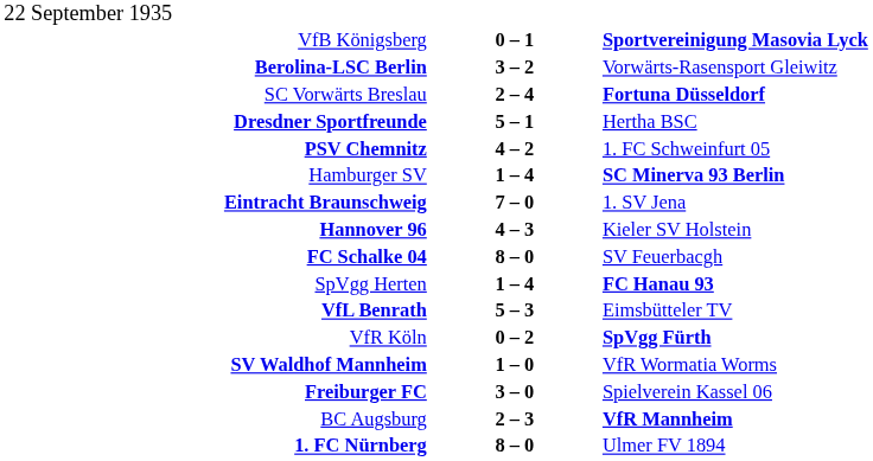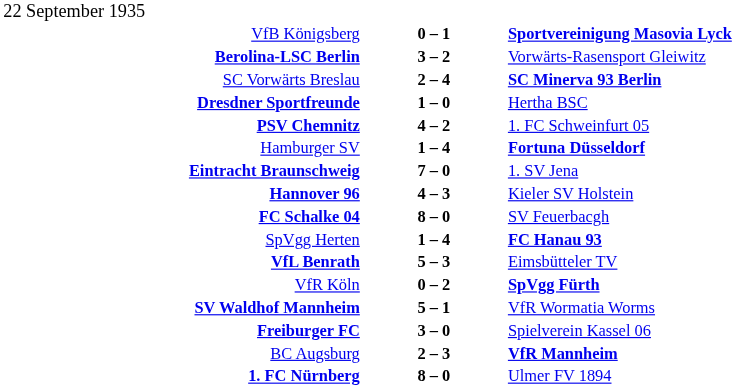 <table width=100% cellspacing=1>
 <tr>
 <th width=25%></th>
 <th width=10%></th>
 <th width=25%></th>
 <th></th>
 </tr>
 <tr>
 <td>22 September 1935</td>
 </tr>
 <tr style=font-size:90%>
 <td align=right><a href='#'>VfB Königsberg</a></td>
 <td align=center><strong>0 – 1</strong></td>
 <td><strong><a href='#'>Sportvereinigung Masovia Lyck</a></strong></td>
 </tr>
 <tr style=font-size:90%>
 <td align=right><strong><a href='#'>Berolina-LSC Berlin</a></strong></td>
 <td align=center><strong>3 – 2</strong></td>
 <td><a href='#'>Vorwärts-Rasensport Gleiwitz</a></td>
 </tr>
 <tr style=font-size:90%>
 <td align=right><a href='#'>SC Vorwärts Breslau</a></td>
 <td align=center><strong>2 – 4</strong></td>
-<td><strong><a href='#'>Fortuna Düsseldorf</a></strong></td>
+<td><strong><a href='#'>SC Minerva 93 Berlin</a></strong></td>
 </tr>
 <tr style=font-size:90%>
 <td align=right><strong><a href='#'>Dresdner Sportfreunde</a></strong></td>
-<td align=center><strong>5 – 1</strong></td>
+<td align=center><strong>1 – 0</strong></td>
 <td><a href='#'>Hertha BSC</a></td>
 </tr>
 <tr style=font-size:90%>
 <td align=right><strong><a href='#'>PSV Chemnitz</a></strong></td>
 <td align=center><strong>4 – 2</strong></td>
 <td><a href='#'>1. FC Schweinfurt 05</a></td>
 </tr>
 <tr style=font-size:90%>
 <td align=right><a href='#'>Hamburger SV</a></td>
 <td align=center><strong>1 – 4</strong></td>
-<td><strong><a href='#'>SC Minerva 93 Berlin</a></strong></td>
+<td><strong><a href='#'>Fortuna Düsseldorf</a></strong></td>
 </tr>
 <tr style=font-size:90%>
 <td align=right><strong><a href='#'>Eintracht Braunschweig</a></strong></td>
 <td align=center><strong>7 – 0</strong></td>
 <td><a href='#'>1. SV Jena</a></td>
 </tr>
 <tr style=font-size:90%>
 <td align=right><strong><a href='#'>Hannover 96</a></strong></td>
 <td align=center><strong>4 – 3</strong></td>
 <td><a href='#'>Kieler SV Holstein</a></td>
 </tr>
 <tr style=font-size:90%>
 <td align=right><strong><a href='#'>FC Schalke 04</a></strong></td>
 <td align=center><strong>8 – 0</strong></td>
 <td><a href='#'>SV Feuerbacgh</a></td>
 </tr>
 <tr style=font-size:90%>
 <td align=right><a href='#'>SpVgg Herten</a></td>
 <td align=center><strong>1 – 4</strong></td>
 <td><strong><a href='#'>FC Hanau 93</a></strong></td>
 </tr>
 <tr style=font-size:90%>
 <td align=right><strong><a href='#'>VfL Benrath</a></strong></td>
 <td align=center><strong>5 – 3</strong></td>
 <td><a href='#'>Eimsbütteler TV</a></td>
 </tr>
 <tr style=font-size:90%>
 <td align=right><a href='#'>VfR Köln</a></td>
 <td align=center><strong>0 – 2</strong></td>
 <td><strong><a href='#'>SpVgg Fürth</a></strong></td>
 </tr>
 <tr style=font-size:90%>
 <td align=right><strong><a href='#'>SV Waldhof Mannheim</a></strong></td>
-<td align=center><strong>1 – 0</strong></td>
+<td align=center><strong>5 – 1</strong></td>
 <td><a href='#'>VfR Wormatia Worms</a></td>
 </tr>
 <tr style=font-size:90%>
 <td align=right><strong><a href='#'>Freiburger FC</a></strong></td>
 <td align=center><strong>3 – 0</strong></td>
 <td><a href='#'>Spielverein Kassel 06</a></td>
 </tr>
 <tr style=font-size:90%>
 <td align=right><a href='#'>BC Augsburg</a></td>
 <td align=center><strong>2 – 3</strong></td>
 <td><strong><a href='#'>VfR Mannheim</a></strong></td>
 </tr>
 <tr style=font-size:90%>
 <td align=right><strong><a href='#'>1. FC Nürnberg</a></strong></td>
 <td align=center><strong>8 – 0</strong></td>
 <td><a href='#'>Ulmer FV 1894</a></td>
 </tr>
 </table>
